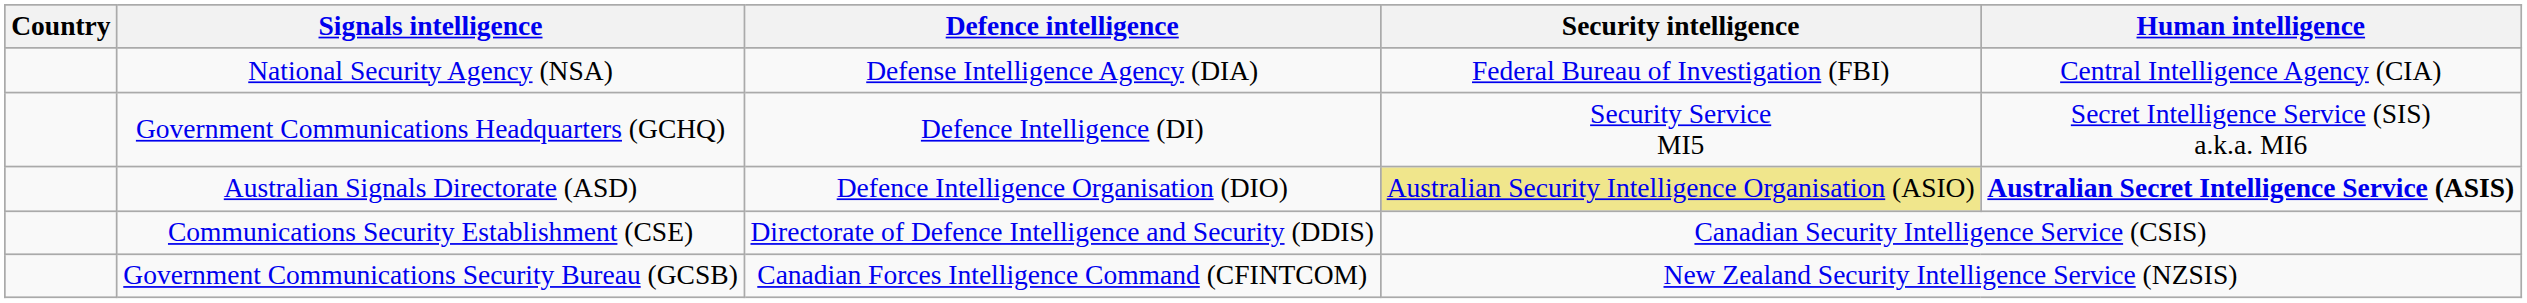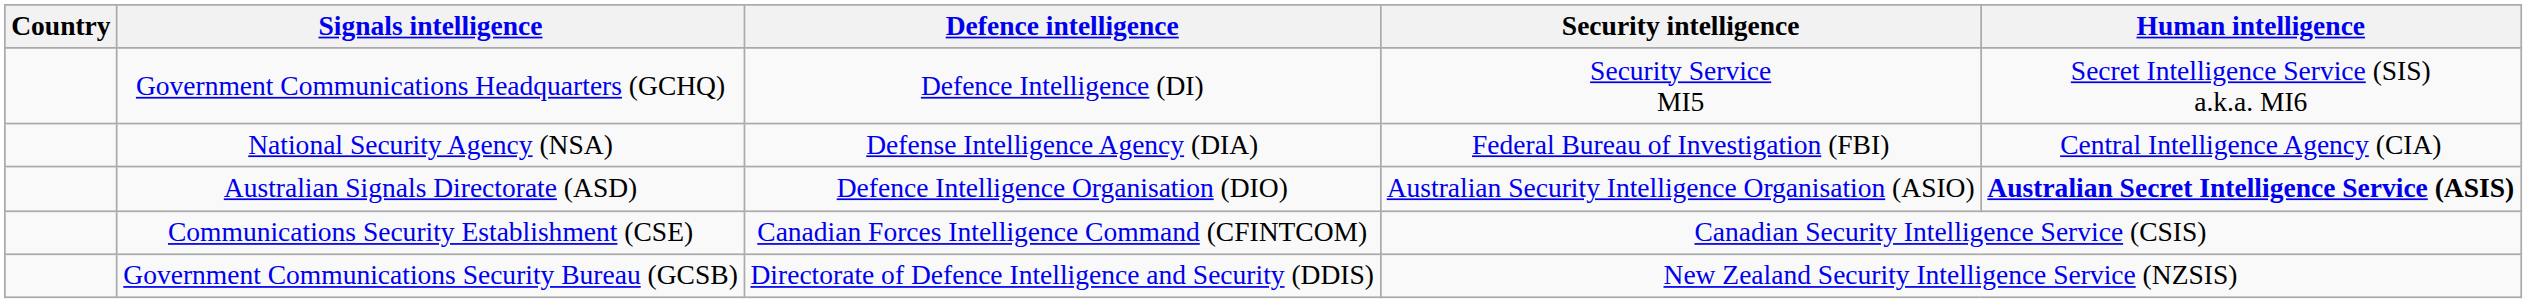 <table class="wikitable" style="text-align:center;">
 <tr>
 <th>Country</th>
 <th><a href='#'>Signals intelligence</a></th>
 <th><a href='#'>Defence intelligence</a></th>
 <th>Security intelligence</th>
 <th><a href='#'>Human intelligence</a></th>
 </tr>
 <tr>
 <td></td>
+<td><a href='#'>Government Communications Headquarters</a> (GCHQ)</td>
+<td><a href='#'>Defence Intelligence</a> (DI)</td>
+<td><a href='#'>Security Service</a><br>  MI5</td>
+<td><a href='#'>Secret Intelligence Service</a> (SIS)<br> a.k.a. MI6</td>
+</tr>
+<tr>
+<td></td>
 <td><a href='#'>National Security Agency</a> (NSA)</td>
 <td><a href='#'>Defense Intelligence Agency</a> (DIA)</td>
 <td><a href='#'>Federal Bureau of Investigation</a> (FBI)</td>
 <td><a href='#'>Central Intelligence Agency</a> (CIA)</td>
 </tr>
 <tr>
 <td></td>
-<td><a href='#'>Government Communications Headquarters</a> (GCHQ)</td>
-<td><a href='#'>Defence Intelligence</a> (DI)</td>
-<td><a href='#'>Security Service</a><br>  MI5</td>
-<td><a href='#'>Secret Intelligence Service</a> (SIS)<br> a.k.a. MI6</td>
-</tr>
-<tr>
-<td></td>
 <td><a href='#'>Australian Signals Directorate</a> (ASD)</td>
 <td><a href='#'>Defence Intelligence Organisation</a> (DIO)</td>
-<td style="background: khaki;"><a href='#'>Australian Security Intelligence Organisation</a> (ASIO)</td>
+<td><a href='#'>Australian Security Intelligence Organisation</a> (ASIO)</td>
 <td><strong><a href='#'>Australian Secret Intelligence Service</a> (ASIS)</strong></td>
 </tr>
 <tr>
 <td></td>
 <td><a href='#'>Communications Security Establishment</a> (CSE)</td>
-<td><a href='#'>Directorate of Defence Intelligence and Security</a> (DDIS)</td>
+<td><a href='#'>Canadian Forces Intelligence Command</a> (CFINTCOM)</td>
 <td colspan=2><a href='#'>Canadian Security Intelligence Service</a> (CSIS)</td>
 </tr>
 <tr>
 <td></td>
 <td><a href='#'>Government Communications Security Bureau</a> (GCSB)</td>
-<td><a href='#'>Canadian Forces Intelligence Command</a> (CFINTCOM)</td>
+<td><a href='#'>Directorate of Defence Intelligence and Security</a> (DDIS)</td>
 <td colspan=2><a href='#'>New Zealand Security Intelligence Service</a> (NZSIS)</td>
 </tr>
 </table>
